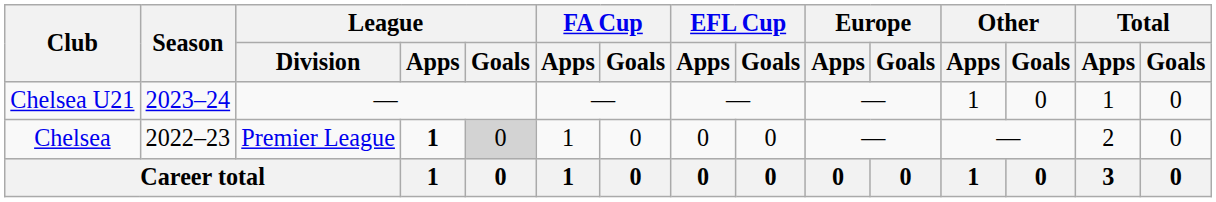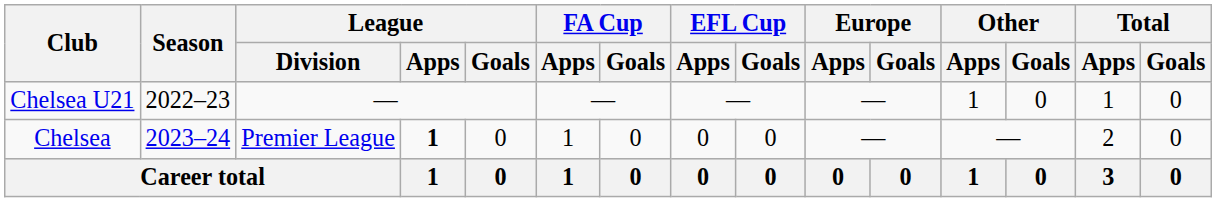 <table class="wikitable" style="text-align: center;">
 <tr>
 <th rowspan=2>Club</th>
 <th rowspan=2>Season</th>
 <th colspan=3>League</th>
 <th colspan=2><a href='#'>FA Cup</a></th>
 <th colspan=2><a href='#'>EFL Cup</a></th>
 <th colspan=2>Europe</th>
 <th colspan=2>Other</th>
 <th colspan=2>Total</th>
 </tr>
 <tr>
 <th>Division</th>
 <th>Apps</th>
 <th>Goals</th>
 <th>Apps</th>
 <th>Goals</th>
 <th>Apps</th>
 <th>Goals</th>
 <th>Apps</th>
 <th>Goals</th>
 <th>Apps</th>
 <th>Goals</th>
 <th>Apps</th>
 <th>Goals</th>
 </tr>
 <tr>
 <td><a href='#'>Chelsea U21</a></td>
-<td><a href='#'>2023–24</a></td>
+<td>2022–23</td>
 <td colspan=3>—</td>
 <td colspan=2>—</td>
 <td colspan=2>—</td>
 <td colspan=2>—</td>
 <td>1</td>
 <td>0</td>
 <td>1</td>
 <td>0</td>
 </tr>
 <tr>
 <td><a href='#'>Chelsea</a></td>
-<td>2022–23</td>
+<td><a href='#'>2023–24</a></td>
 <td><a href='#'>Premier League</a></td>
 <td><strong>1</strong></td>
-<td style="background: lightgrey;">0</td>
+<td>0</td>
 <td>1</td>
 <td>0</td>
 <td>0</td>
 <td>0</td>
 <td colspan=2>—</td>
 <td colspan=2>—</td>
 <td>2</td>
 <td>0</td>
 </tr>
 <tr>
 <th colspan=3>Career total</th>
 <th>1</th>
 <th>0</th>
 <th>1</th>
 <th>0</th>
 <th>0</th>
 <th>0</th>
 <th>0</th>
 <th>0</th>
 <th>1</th>
 <th>0</th>
 <th>3</th>
 <th>0</th>
 </tr>
 </table>
